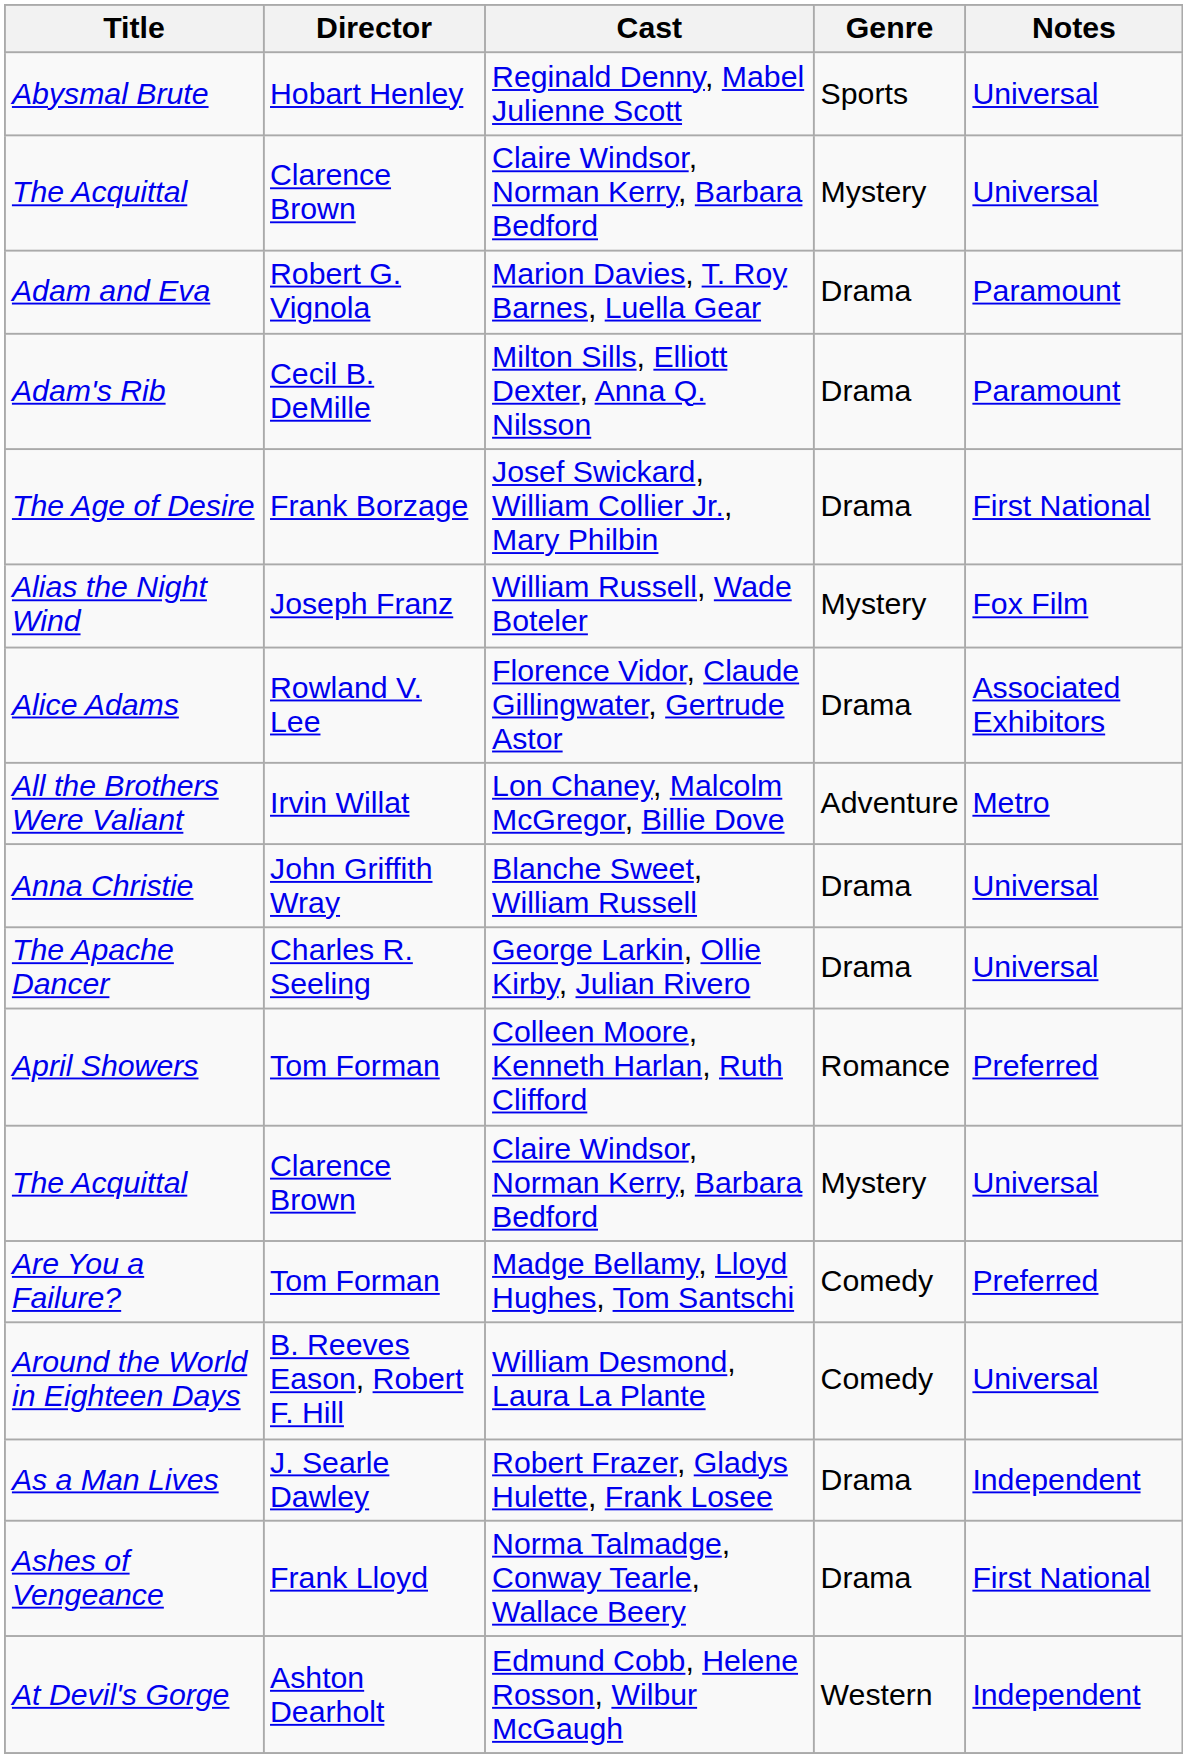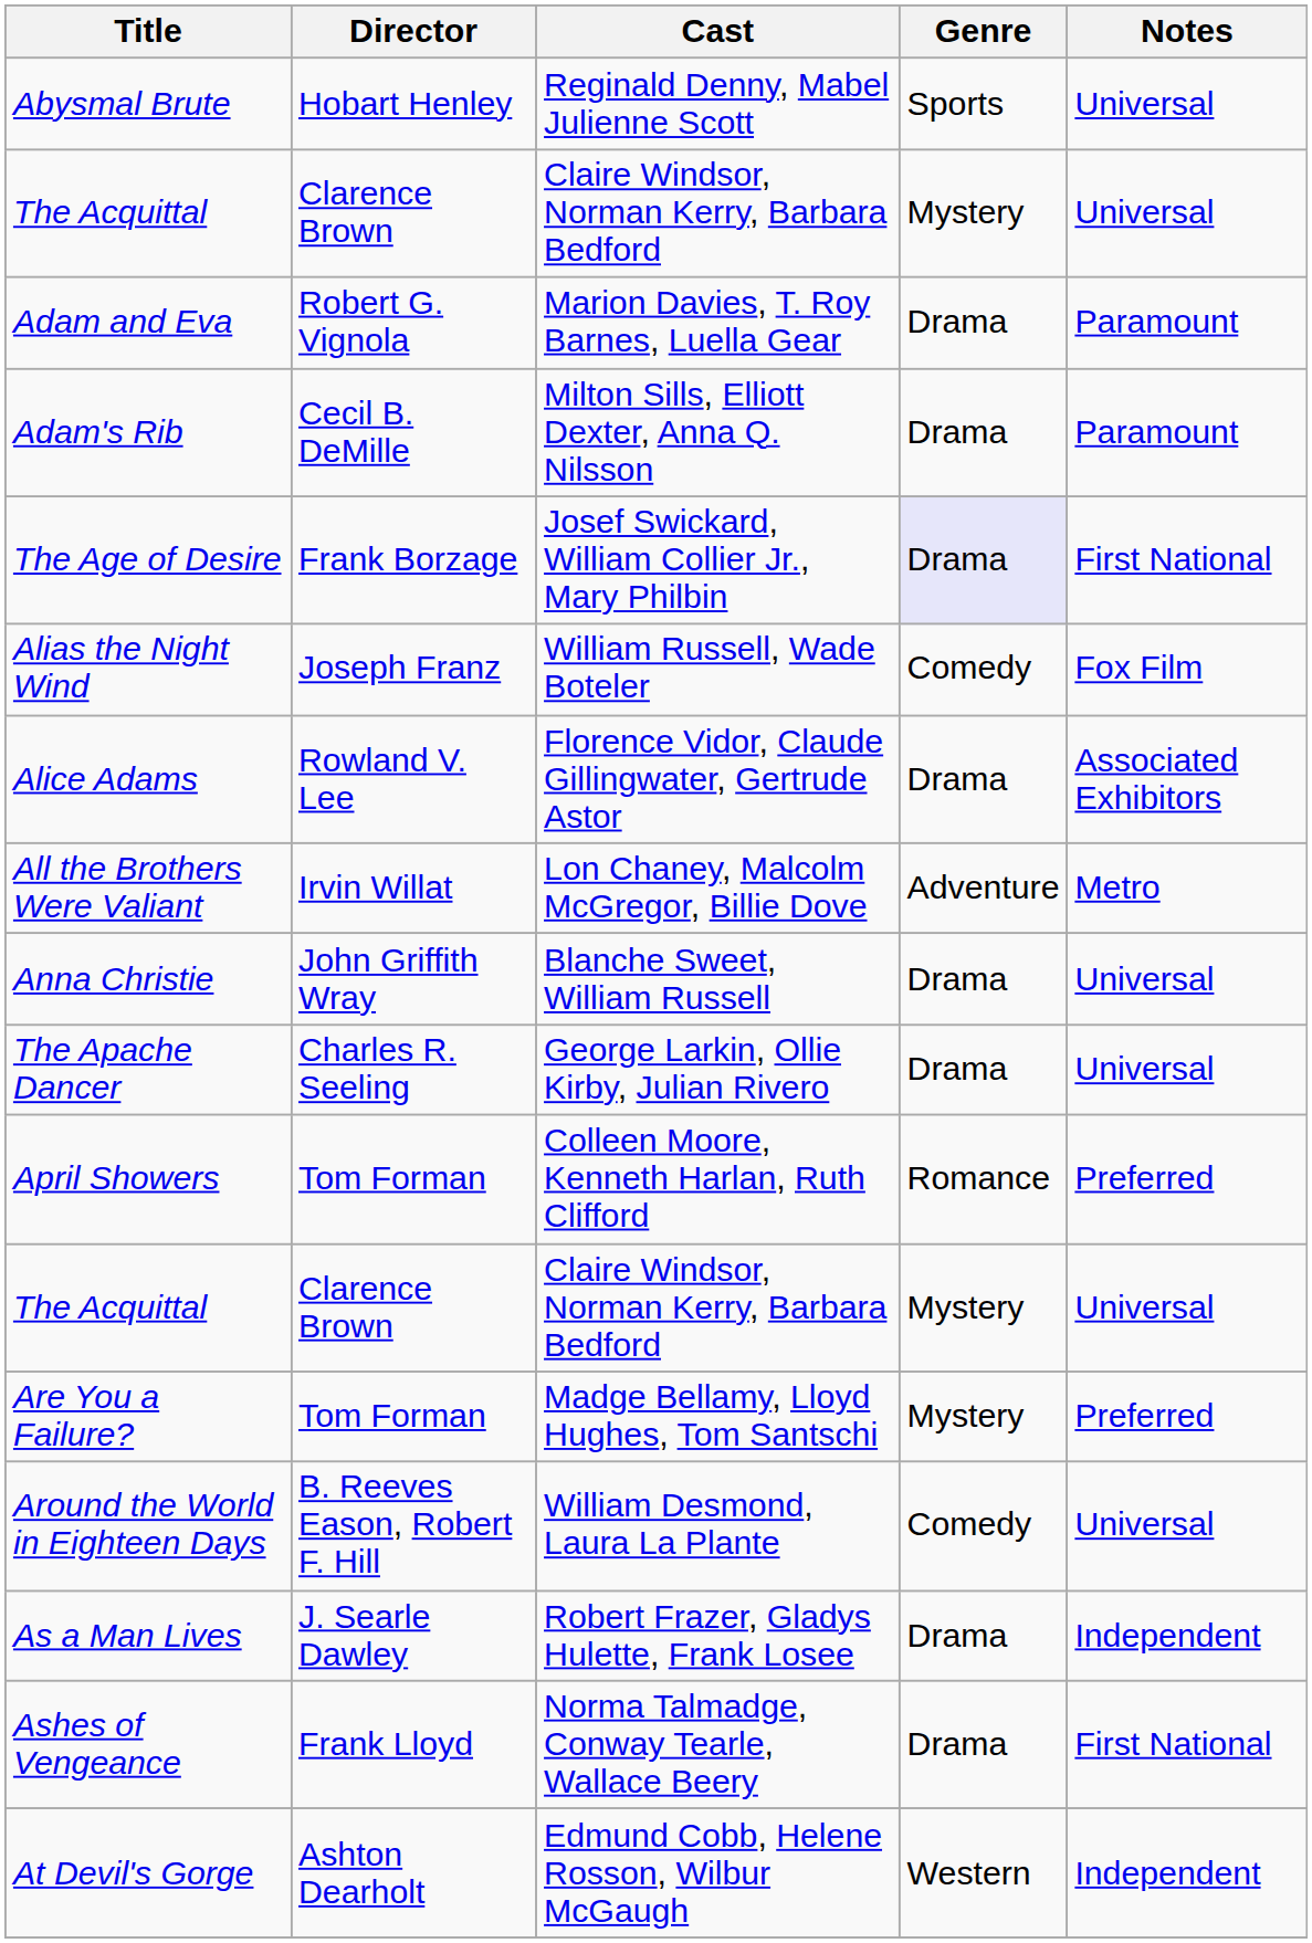 <table class="wikitable" width= "100%">
 <tr>
 <th>Title</th>
 <th>Director</th>
 <th>Cast</th>
 <th>Genre</th>
 <th>Notes</th>
 </tr>
 <tr>
 <td><em><a href='#'>Abysmal Brute</a></em></td>
 <td><a href='#'>Hobart Henley</a></td>
 <td><a href='#'>Reginald Denny</a>, <a href='#'>Mabel Julienne Scott</a></td>
 <td>Sports</td>
 <td><a href='#'>Universal</a></td>
 </tr>
 <tr>
 <td><em><a href='#'>The Acquittal</a></em></td>
 <td><a href='#'>Clarence Brown</a></td>
 <td><a href='#'>Claire Windsor</a>, <a href='#'>Norman Kerry</a>, <a href='#'>Barbara Bedford</a></td>
 <td>Mystery</td>
 <td><a href='#'>Universal</a></td>
 </tr>
 <tr>
 <td><em><a href='#'>Adam and Eva</a></em></td>
 <td><a href='#'>Robert G. Vignola</a></td>
 <td><a href='#'>Marion Davies</a>, <a href='#'>T. Roy Barnes</a>, <a href='#'>Luella Gear</a></td>
 <td>Drama</td>
 <td><a href='#'>Paramount</a></td>
 </tr>
 <tr>
 <td><em><a href='#'>Adam's Rib</a></em></td>
 <td><a href='#'>Cecil B. DeMille</a></td>
 <td><a href='#'>Milton Sills</a>, <a href='#'>Elliott Dexter</a>, <a href='#'>Anna Q. Nilsson</a></td>
 <td>Drama</td>
 <td><a href='#'>Paramount</a></td>
 </tr>
 <tr>
 <td><em><a href='#'>The Age of Desire</a></em></td>
 <td><a href='#'>Frank Borzage</a></td>
 <td><a href='#'>Josef Swickard</a>, <a href='#'>William Collier Jr.</a>, <a href='#'>Mary Philbin</a></td>
-<td>Drama</td>
+<td style="background: lavender;">Drama</td>
 <td><a href='#'>First National</a></td>
 </tr>
 <tr>
 <td><em><a href='#'>Alias the Night Wind</a></em></td>
 <td><a href='#'>Joseph Franz</a></td>
 <td><a href='#'>William Russell</a>, <a href='#'>Wade Boteler</a></td>
-<td>Mystery</td>
+<td>Comedy</td>
 <td><a href='#'>Fox Film</a></td>
 </tr>
 <tr>
 <td><em><a href='#'>Alice Adams</a></em></td>
 <td><a href='#'>Rowland V. Lee</a></td>
 <td><a href='#'>Florence Vidor</a>, <a href='#'>Claude Gillingwater</a>, <a href='#'>Gertrude Astor</a></td>
 <td>Drama</td>
 <td><a href='#'>Associated Exhibitors</a></td>
 </tr>
 <tr>
 <td><em><a href='#'>All the Brothers Were Valiant</a></em></td>
 <td><a href='#'>Irvin Willat</a></td>
 <td><a href='#'>Lon Chaney</a>, <a href='#'>Malcolm McGregor</a>, <a href='#'>Billie Dove</a></td>
 <td>Adventure</td>
 <td><a href='#'>Metro</a></td>
 </tr>
 <tr>
 <td><em><a href='#'>Anna Christie</a></em></td>
 <td><a href='#'>John Griffith Wray</a></td>
 <td><a href='#'>Blanche Sweet</a>, <a href='#'>William Russell</a></td>
 <td>Drama</td>
 <td><a href='#'>Universal</a></td>
 </tr>
 <tr>
 <td><em><a href='#'>The Apache Dancer</a></em></td>
 <td><a href='#'>Charles R. Seeling</a></td>
 <td><a href='#'>George Larkin</a>, <a href='#'>Ollie Kirby</a>, <a href='#'>Julian Rivero</a></td>
 <td>Drama</td>
 <td><a href='#'>Universal</a></td>
 </tr>
 <tr>
 <td><em><a href='#'>April Showers</a></em></td>
 <td><a href='#'>Tom Forman</a></td>
 <td><a href='#'>Colleen Moore</a>, <a href='#'>Kenneth Harlan</a>, <a href='#'>Ruth Clifford</a></td>
 <td>Romance</td>
 <td><a href='#'>Preferred</a></td>
 </tr>
 <tr>
 <td><em><a href='#'>The Acquittal</a></em></td>
 <td><a href='#'>Clarence Brown</a></td>
 <td><a href='#'>Claire Windsor</a>, <a href='#'>Norman Kerry</a>, <a href='#'>Barbara Bedford</a></td>
 <td>Mystery</td>
 <td><a href='#'>Universal</a></td>
 </tr>
 <tr>
 <td><em><a href='#'>Are You a Failure?</a></em></td>
 <td><a href='#'>Tom Forman</a></td>
 <td><a href='#'>Madge Bellamy</a>, <a href='#'>Lloyd Hughes</a>, <a href='#'>Tom Santschi</a></td>
-<td>Comedy</td>
+<td>Mystery</td>
 <td><a href='#'>Preferred</a></td>
 </tr>
 <tr>
 <td><em><a href='#'>Around the World in Eighteen Days</a></em></td>
 <td><a href='#'>B. Reeves Eason</a>, <a href='#'>Robert F. Hill</a></td>
 <td><a href='#'>William Desmond</a>, <a href='#'>Laura La Plante</a></td>
 <td>Comedy</td>
 <td><a href='#'>Universal</a></td>
 </tr>
 <tr>
 <td><em><a href='#'>As a Man Lives</a></em></td>
 <td><a href='#'>J. Searle Dawley</a></td>
 <td><a href='#'>Robert Frazer</a>, <a href='#'>Gladys Hulette</a>, <a href='#'>Frank Losee</a></td>
 <td>Drama</td>
 <td><a href='#'>Independent</a></td>
 </tr>
 <tr>
 <td><em><a href='#'>Ashes of Vengeance</a></em></td>
 <td><a href='#'>Frank Lloyd</a></td>
 <td><a href='#'>Norma Talmadge</a>, <a href='#'>Conway Tearle</a>, <a href='#'>Wallace Beery</a></td>
 <td>Drama</td>
 <td><a href='#'>First National</a></td>
 </tr>
 <tr>
 <td><em><a href='#'>At Devil's Gorge</a></em></td>
 <td><a href='#'>Ashton Dearholt</a></td>
 <td><a href='#'>Edmund Cobb</a>, <a href='#'>Helene Rosson</a>, <a href='#'>Wilbur McGaugh</a></td>
 <td>Western</td>
 <td><a href='#'>Independent</a></td>
 </tr>
 <tr>
 </tr>
 </table>
